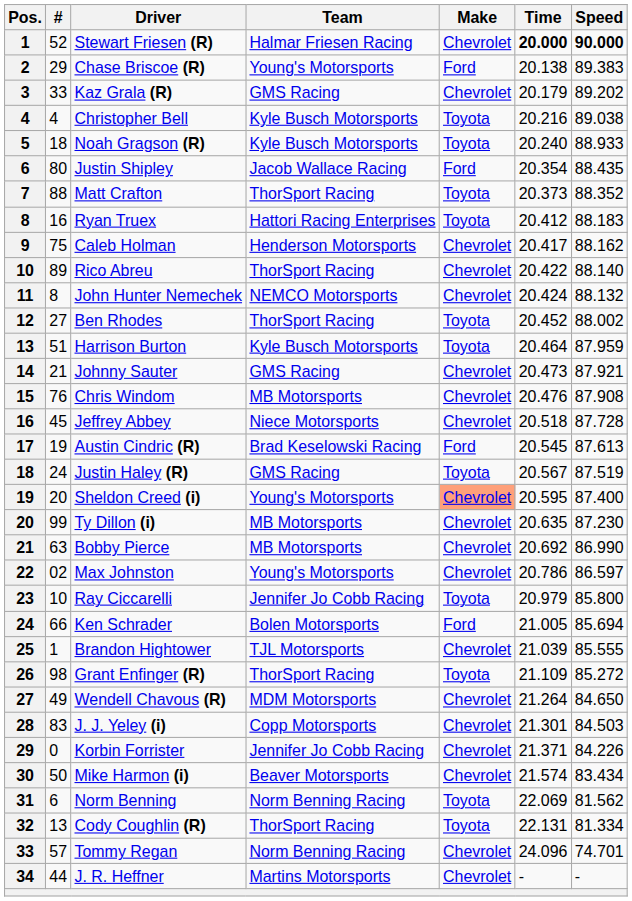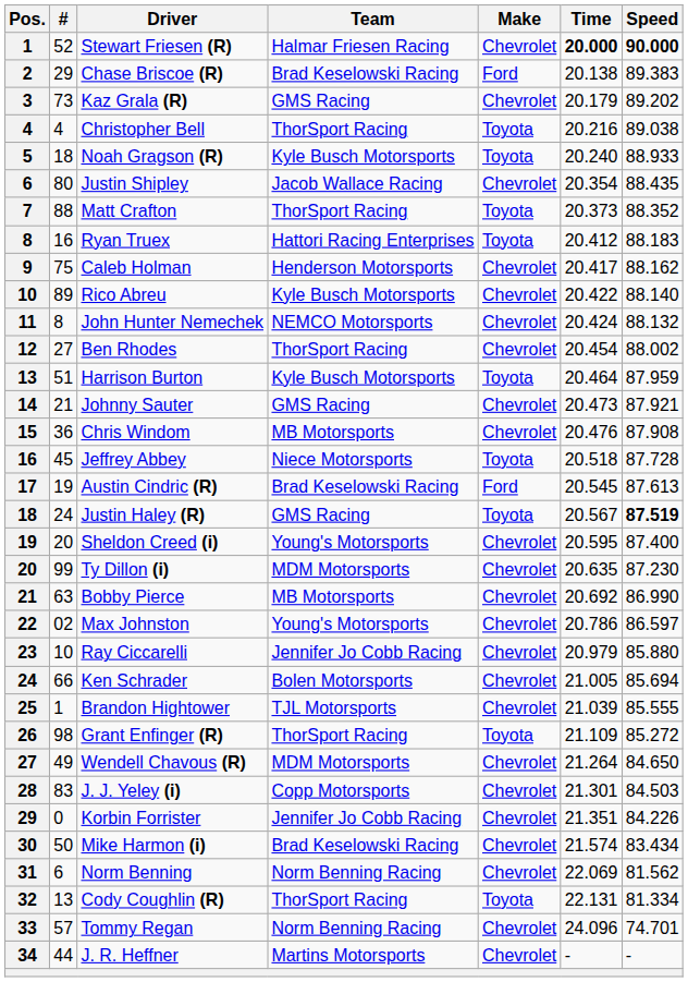 <table class="wikitable" style="font-size:95%">
 <tr>
 <th>Pos.</th>
 <th>#</th>
 <th>Driver</th>
 <th>Team</th>
 <th>Make</th>
 <th>Time</th>
 <th>Speed</th>
 </tr>
 <tr>
 <th>1</th>
 <td>52</td>
 <td><a href='#'>Stewart Friesen</a> <strong>(R)</strong></td>
 <td><a href='#'>Halmar Friesen Racing</a></td>
 <td><a href='#'>Chevrolet</a></td>
 <td><strong>20.000</strong></td>
 <td><strong>90.000</strong></td>
 </tr>
 <tr>
 <th>2</th>
 <td>29</td>
 <td><a href='#'>Chase Briscoe</a> <strong>(R)</strong></td>
-<td><a href='#'>Young's Motorsports</a></td>
+<td><a href='#'>Brad Keselowski Racing</a></td>
 <td><a href='#'>Ford</a></td>
 <td>20.138</td>
 <td>89.383</td>
 </tr>
 <tr>
 <th>3</th>
-<td>33</td>
+<td>73</td>
 <td><a href='#'>Kaz Grala</a> <strong>(R)</strong></td>
 <td><a href='#'>GMS Racing</a></td>
 <td><a href='#'>Chevrolet</a></td>
 <td>20.179</td>
 <td>89.202</td>
 </tr>
 <tr>
 <th>4</th>
 <td>4</td>
 <td><a href='#'>Christopher Bell</a></td>
-<td><a href='#'>Kyle Busch Motorsports</a></td>
+<td><a href='#'>ThorSport Racing</a></td>
 <td><a href='#'>Toyota</a></td>
 <td>20.216</td>
 <td>89.038</td>
 </tr>
 <tr>
 <th>5</th>
 <td>18</td>
 <td><a href='#'>Noah Gragson</a> <strong>(R)</strong></td>
 <td><a href='#'>Kyle Busch Motorsports</a></td>
 <td><a href='#'>Toyota</a></td>
 <td>20.240</td>
 <td>88.933</td>
 </tr>
 <tr>
 <th>6</th>
 <td>80</td>
 <td><a href='#'>Justin Shipley</a></td>
 <td><a href='#'>Jacob Wallace Racing</a></td>
-<td><a href='#'>Ford</a></td>
+<td><a href='#'>Chevrolet</a></td>
 <td>20.354</td>
 <td>88.435</td>
 </tr>
 <tr>
 <th>7</th>
 <td>88</td>
 <td><a href='#'>Matt Crafton</a></td>
 <td><a href='#'>ThorSport Racing</a></td>
 <td><a href='#'>Toyota</a></td>
 <td>20.373</td>
 <td>88.352</td>
 </tr>
 <tr>
 <th>8</th>
 <td>16</td>
 <td><a href='#'>Ryan Truex</a></td>
 <td><a href='#'>Hattori Racing Enterprises</a></td>
 <td><a href='#'>Toyota</a></td>
 <td>20.412</td>
 <td>88.183</td>
 </tr>
 <tr>
 <th>9</th>
 <td>75</td>
 <td><a href='#'>Caleb Holman</a></td>
 <td><a href='#'>Henderson Motorsports</a></td>
 <td><a href='#'>Chevrolet</a></td>
 <td>20.417</td>
 <td>88.162</td>
 </tr>
 <tr>
 <th>10</th>
 <td>89</td>
 <td><a href='#'>Rico Abreu</a></td>
-<td><a href='#'>ThorSport Racing</a></td>
+<td><a href='#'>Kyle Busch Motorsports</a></td>
 <td><a href='#'>Chevrolet</a></td>
 <td>20.422</td>
 <td>88.140</td>
 </tr>
 <tr>
 <th>11</th>
 <td>8</td>
 <td><a href='#'>John Hunter Nemechek</a></td>
 <td><a href='#'>NEMCO Motorsports</a></td>
 <td><a href='#'>Chevrolet</a></td>
 <td>20.424</td>
 <td>88.132</td>
 </tr>
 <tr>
 <th>12</th>
 <td>27</td>
 <td><a href='#'>Ben Rhodes</a></td>
 <td><a href='#'>ThorSport Racing</a></td>
-<td><a href='#'>Toyota</a></td>
-<td>20.452</td>
+<td><a href='#'>Chevrolet</a></td>
+<td>20.454</td>
 <td>88.002</td>
 </tr>
 <tr>
 <th>13</th>
 <td>51</td>
 <td><a href='#'>Harrison Burton</a></td>
 <td><a href='#'>Kyle Busch Motorsports</a></td>
 <td><a href='#'>Toyota</a></td>
 <td>20.464</td>
 <td>87.959</td>
 </tr>
 <tr>
 <th>14</th>
 <td>21</td>
 <td><a href='#'>Johnny Sauter</a></td>
 <td><a href='#'>GMS Racing</a></td>
 <td><a href='#'>Chevrolet</a></td>
 <td>20.473</td>
 <td>87.921</td>
 </tr>
 <tr>
 <th>15</th>
-<td>76</td>
+<td>36</td>
 <td><a href='#'>Chris Windom</a></td>
 <td><a href='#'>MB Motorsports</a></td>
 <td><a href='#'>Chevrolet</a></td>
 <td>20.476</td>
 <td>87.908</td>
 </tr>
 <tr>
 <th>16</th>
 <td>45</td>
 <td><a href='#'>Jeffrey Abbey</a></td>
 <td><a href='#'>Niece Motorsports</a></td>
-<td><a href='#'>Chevrolet</a></td>
+<td><a href='#'>Toyota</a></td>
 <td>20.518</td>
 <td>87.728</td>
 </tr>
 <tr>
 <th>17</th>
 <td>19</td>
 <td><a href='#'>Austin Cindric</a> <strong>(R)</strong></td>
 <td><a href='#'>Brad Keselowski Racing</a></td>
 <td><a href='#'>Ford</a></td>
 <td>20.545</td>
 <td>87.613</td>
 </tr>
 <tr>
 <th>18</th>
 <td>24</td>
 <td><a href='#'>Justin Haley</a> <strong>(R)</strong></td>
 <td><a href='#'>GMS Racing</a></td>
 <td><a href='#'>Toyota</a></td>
 <td>20.567</td>
-<td>87.519</td>
+<td><strong>87.519</strong></td>
 </tr>
 <tr>
 <th>19</th>
 <td>20</td>
 <td><a href='#'>Sheldon Creed</a> <strong>(i)</strong></td>
 <td><a href='#'>Young's Motorsports</a></td>
-<td style="background: lightsalmon;"><a href='#'>Chevrolet</a></td>
+<td><a href='#'>Chevrolet</a></td>
 <td>20.595</td>
 <td>87.400</td>
 </tr>
 <tr>
 <th>20</th>
 <td>99</td>
 <td><a href='#'>Ty Dillon</a> <strong>(i)</strong></td>
-<td><a href='#'>MB Motorsports</a></td>
+<td><a href='#'>MDM Motorsports</a></td>
 <td><a href='#'>Chevrolet</a></td>
 <td>20.635</td>
 <td>87.230</td>
 </tr>
 <tr>
 <th>21</th>
 <td>63</td>
 <td><a href='#'>Bobby Pierce</a></td>
 <td><a href='#'>MB Motorsports</a></td>
 <td><a href='#'>Chevrolet</a></td>
 <td>20.692</td>
 <td>86.990</td>
 </tr>
 <tr>
 <th>22</th>
 <td>02</td>
 <td><a href='#'>Max Johnston</a></td>
 <td><a href='#'>Young's Motorsports</a></td>
 <td><a href='#'>Chevrolet</a></td>
 <td>20.786</td>
 <td>86.597</td>
 </tr>
 <tr>
 <th>23</th>
 <td>10</td>
 <td><a href='#'>Ray Ciccarelli</a></td>
 <td><a href='#'>Jennifer Jo Cobb Racing</a></td>
-<td><a href='#'>Toyota</a></td>
+<td><a href='#'>Chevrolet</a></td>
 <td>20.979</td>
-<td>85.800</td>
+<td>85.880</td>
 </tr>
 <tr>
 <th>24</th>
 <td>66</td>
 <td><a href='#'>Ken Schrader</a></td>
 <td><a href='#'>Bolen Motorsports</a></td>
-<td><a href='#'>Ford</a></td>
+<td><a href='#'>Chevrolet</a></td>
 <td>21.005</td>
 <td>85.694</td>
 </tr>
 <tr>
 <th>25</th>
 <td>1</td>
 <td><a href='#'>Brandon Hightower</a></td>
 <td><a href='#'>TJL Motorsports</a></td>
 <td><a href='#'>Chevrolet</a></td>
 <td>21.039</td>
 <td>85.555</td>
 </tr>
 <tr>
 <th>26</th>
 <td>98</td>
 <td><a href='#'>Grant Enfinger</a> <strong>(R)</strong></td>
 <td><a href='#'>ThorSport Racing</a></td>
 <td><a href='#'>Toyota</a></td>
 <td>21.109</td>
 <td>85.272</td>
 </tr>
 <tr>
 <th>27</th>
 <td>49</td>
 <td><a href='#'>Wendell Chavous</a> <strong>(R)</strong></td>
 <td><a href='#'>MDM Motorsports</a></td>
 <td><a href='#'>Chevrolet</a></td>
 <td>21.264</td>
 <td>84.650</td>
 </tr>
 <tr>
 <th>28</th>
 <td>83</td>
 <td><a href='#'>J. J. Yeley</a> <strong>(i)</strong></td>
 <td><a href='#'>Copp Motorsports</a></td>
 <td><a href='#'>Chevrolet</a></td>
 <td>21.301</td>
 <td>84.503</td>
 </tr>
 <tr>
 <th>29</th>
 <td>0</td>
 <td><a href='#'>Korbin Forrister</a></td>
 <td><a href='#'>Jennifer Jo Cobb Racing</a></td>
 <td><a href='#'>Chevrolet</a></td>
-<td>21.371</td>
+<td>21.351</td>
 <td>84.226</td>
 </tr>
 <tr>
 <th>30</th>
 <td>50</td>
 <td><a href='#'>Mike Harmon</a> <strong>(i)</strong></td>
-<td><a href='#'>Beaver Motorsports</a></td>
+<td><a href='#'>Brad Keselowski Racing</a></td>
 <td><a href='#'>Chevrolet</a></td>
 <td>21.574</td>
 <td>83.434</td>
 </tr>
 <tr>
 <th>31</th>
 <td>6</td>
 <td><a href='#'>Norm Benning</a></td>
 <td><a href='#'>Norm Benning Racing</a></td>
-<td><a href='#'>Toyota</a></td>
+<td><a href='#'>Chevrolet</a></td>
 <td>22.069</td>
 <td>81.562</td>
 </tr>
 <tr>
 <th>32</th>
 <td>13</td>
 <td><a href='#'>Cody Coughlin</a> <strong>(R)</strong></td>
 <td><a href='#'>ThorSport Racing</a></td>
 <td><a href='#'>Toyota</a></td>
 <td>22.131</td>
 <td>81.334</td>
 </tr>
 <tr>
 <th>33</th>
 <td>57</td>
 <td><a href='#'>Tommy Regan</a></td>
 <td><a href='#'>Norm Benning Racing</a></td>
 <td><a href='#'>Chevrolet</a></td>
 <td>24.096</td>
 <td>74.701</td>
 </tr>
 <tr>
 <th>34</th>
 <td>44</td>
 <td><a href='#'>J. R. Heffner</a></td>
 <td><a href='#'>Martins Motorsports</a></td>
 <td><a href='#'>Chevrolet</a></td>
 <td>-</td>
 <td>-</td>
 </tr>
 <tr>
 <th colspan="7"></th>
 </tr>
 </table>
